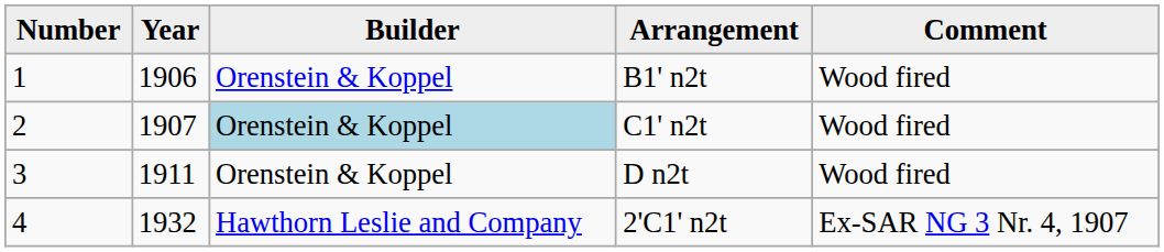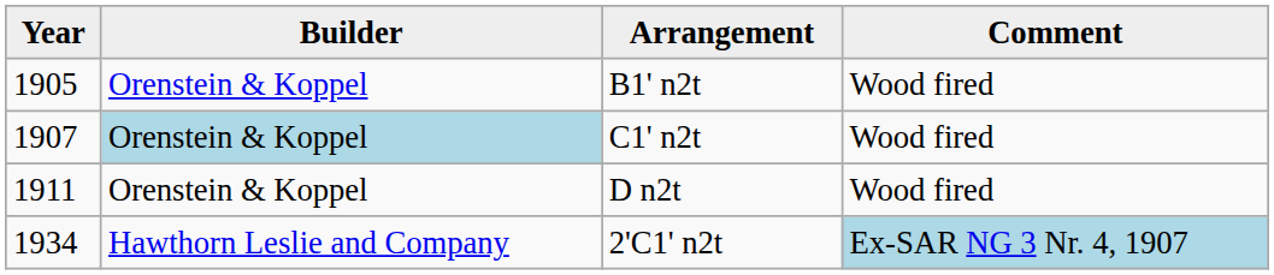 <table class="wikitable" style="font-size:95%"  width="600">
 <tr ->
-<th style="background:#EEEEEE">Number</th>
 <th style="background:#EEEEEE">Year</th>
 <th style="background:#EEEEEE">Builder</th>
 <th style="background:#EEEEEE">Arrangement</th>
 <th style="background:#EEEEEE">Comment</th>
 </tr>
 <tr ->
-<td>1</td>
-<td>1906</td>
+<td>1905</td>
 <td><a href='#'>Orenstein & Koppel</a></td>
 <td>B1' n2t</td>
 <td>Wood fired</td>
 </tr>
 <tr>
-<td>2</td>
 <td>1907</td>
 <td style="background: lightblue;">Orenstein & Koppel</td>
 <td>C1' n2t</td>
 <td>Wood fired</td>
 </tr>
 <tr>
-<td>3</td>
 <td>1911</td>
 <td>Orenstein & Koppel</td>
 <td>D n2t</td>
 <td>Wood fired</td>
 </tr>
 <tr>
-<td>4</td>
-<td>1932</td>
+<td>1934</td>
 <td><a href='#'>Hawthorn Leslie and Company</a></td>
 <td>2'C1' n2t</td>
-<td>Ex-SAR <a href='#'>NG 3</a> Nr. 4, 1907</td>
+<td style="background: lightblue;">Ex-SAR <a href='#'>NG 3</a> Nr. 4, 1907</td>
 </tr>
 </table>
